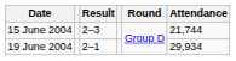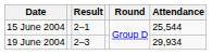 <table class="wikitable" style="font-size:90%">
 <tr>
 <th>Date</th>
 <th></th>
 <th>Result</th>
 <th></th>
 <th>Round</th>
 <th>Attendance</th>
 </tr>
 <tr>
 <td>15 June 2004</td>
 <td><strong></strong></td>
-<td>2–3</td>
+<td>2–1</td>
 <td><strong></strong></td>
 <td rowspan="2"><a href='#'>Group D</a></td>
-<td>21,744</td>
+<td>25,544</td>
 </tr>
 <tr>
 <td>19 June 2004</td>
 <td><strong></strong></td>
-<td>2–1</td>
+<td>2–3</td>
 <td><strong></strong></td>
 <td>29,934</td>
 </tr>
 </table>
